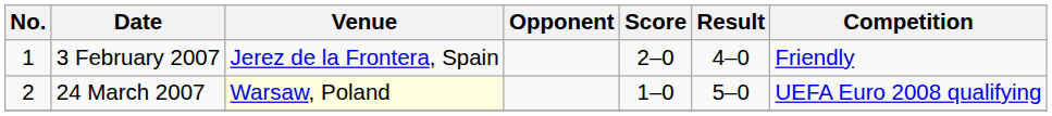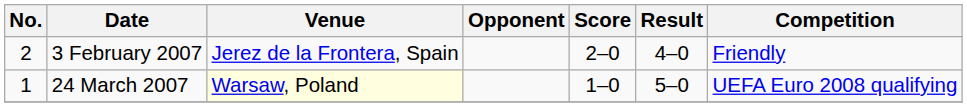 <table class="wikitable sortable">
 <tr>
 <th scope="col">No.</th>
 <th scope="col">Date</th>
 <th scope="col">Venue</th>
 <th scope="col">Opponent</th>
 <th scope="col">Score</th>
 <th scope="col">Result</th>
 <th scope="col">Competition</th>
 </tr>
 <tr>
-<td style="text-align:center">1</td>
+<td style="text-align:center">2</td>
 <td>3 February 2007</td>
 <td><a href='#'>Jerez de la Frontera</a>, Spain</td>
 <td></td>
 <td style="text-align:center">2–0</td>
 <td style="text-align:center">4–0</td>
 <td><a href='#'>Friendly</a></td>
 </tr>
 <tr>
-<td style="text-align:center">2</td>
+<td style="text-align:center">1</td>
 <td>24 March 2007</td>
 <td style="background: lightyellow;"><a href='#'>Warsaw</a>, Poland</td>
 <td></td>
 <td style="text-align:center">1–0</td>
 <td style="text-align:center">5–0</td>
 <td><a href='#'>UEFA Euro 2008 qualifying</a></td>
 </tr>
 <tr>
 </tr>
 </table>
